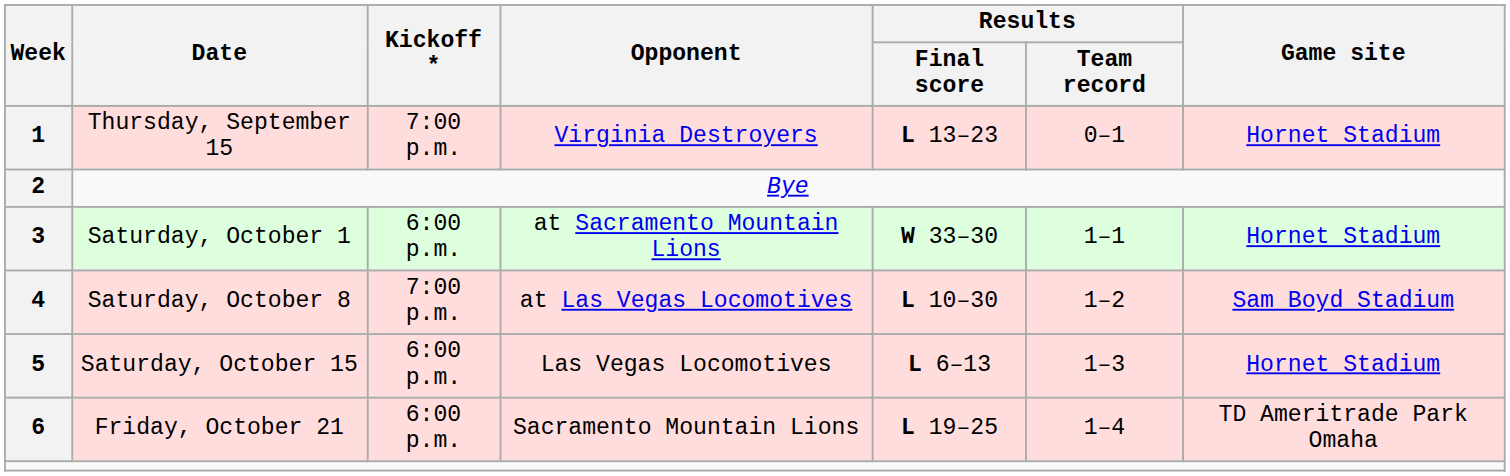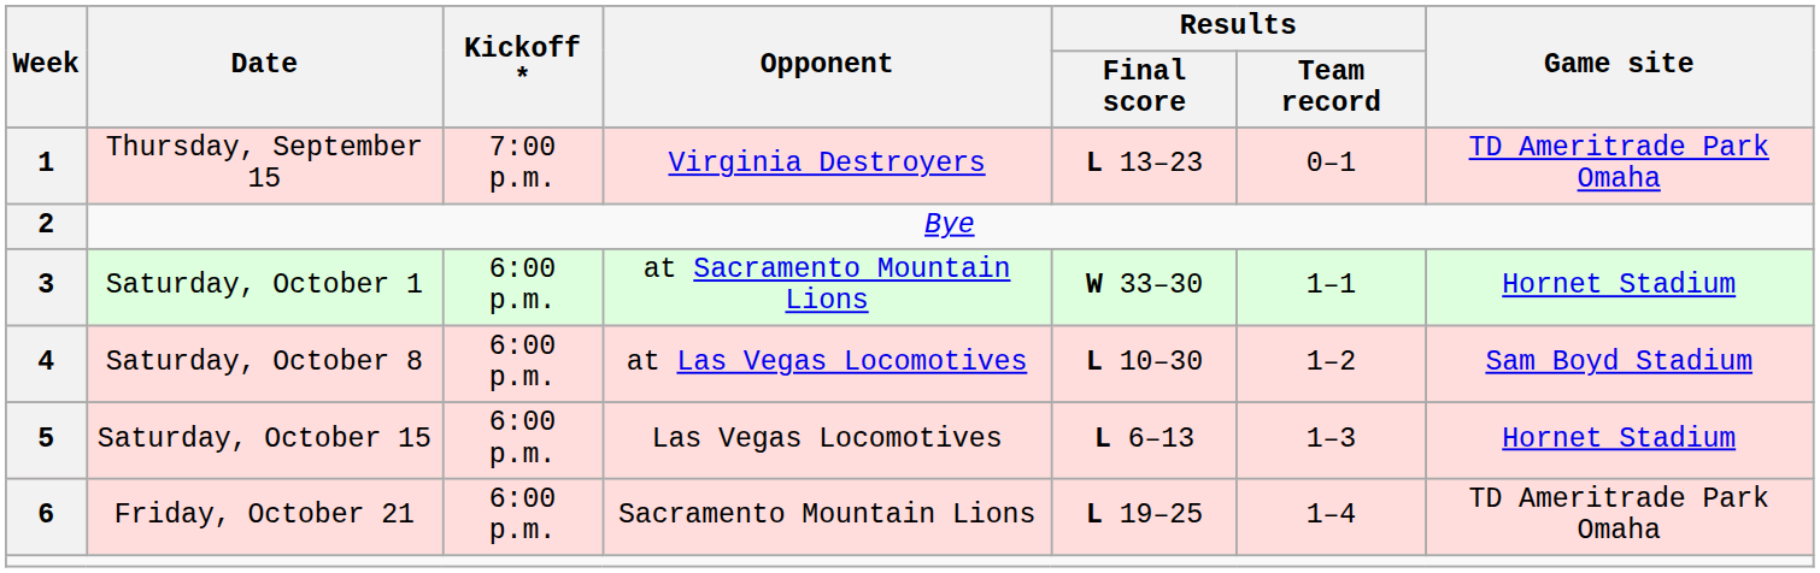 <table class="wikitable" style="font-size:95%; text-align:center; width:65em">
 <tr>
 <th rowspan="2">Week</th>
 <th rowspan="2">Date</th>
 <th rowspan="2">Kickoff *</th>
 <th rowspan="2">Opponent</th>
 <th colspan="2">Results</th>
 <th rowspan="2">Game site</th>
 </tr>
 <tr>
 <th>Final score</th>
 <th>Team record</th>
 </tr>
 <tr bgcolor="#FFDDDD">
 <th>1</th>
 <td>Thursday, September 15</td>
 <td>7:00 p.m.</td>
 <td><a href='#'>Virginia Destroyers</a></td>
 <td><strong>L</strong> 13–23</td>
 <td>0–1</td>
-<td><a href='#'>Hornet Stadium</a></td>
+<td><a href='#'>TD Ameritrade Park Omaha</a></td>
 </tr>
 <tr>
 <th>2</th>
 <td colspan=6><em><a href='#'>Bye</a></em></td>
 </tr>
 <tr bgcolor="DDFFDD">
 <th>3</th>
 <td>Saturday, October 1</td>
 <td>6:00 p.m.</td>
 <td>at <a href='#'>Sacramento Mountain Lions</a></td>
 <td><strong>W</strong> 33–30</td>
 <td>1–1</td>
 <td><a href='#'>Hornet Stadium</a></td>
 </tr>
 <tr bgcolor="#FFDDDD">
 <th>4</th>
 <td>Saturday, October 8</td>
-<td>7:00 p.m.</td>
+<td>6:00 p.m.</td>
 <td>at <a href='#'>Las Vegas Locomotives</a></td>
 <td><strong>L</strong> 10–30</td>
 <td>1–2</td>
 <td><a href='#'>Sam Boyd Stadium</a></td>
 </tr>
 <tr bgcolor="FFDDDD">
 <th>5</th>
 <td>Saturday, October 15</td>
 <td>6:00 p.m.</td>
 <td>Las Vegas Locomotives</td>
 <td><strong>L</strong> 6–13</td>
 <td>1–3</td>
 <td><a href='#'>Hornet Stadium</a></td>
 </tr>
 <tr bgcolor="FFDDDD">
 <th>6</th>
 <td>Friday, October 21 </td>
 <td>6:00 p.m.</td>
 <td>Sacramento Mountain Lions</td>
 <td><strong>L</strong> 19–25</td>
 <td>1–4</td>
 <td>TD Ameritrade Park Omaha</td>
 </tr>
 <tr>
 <td colspan="7"></td>
 </tr>
 </table>
